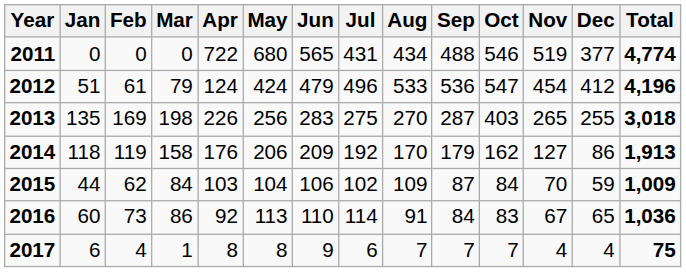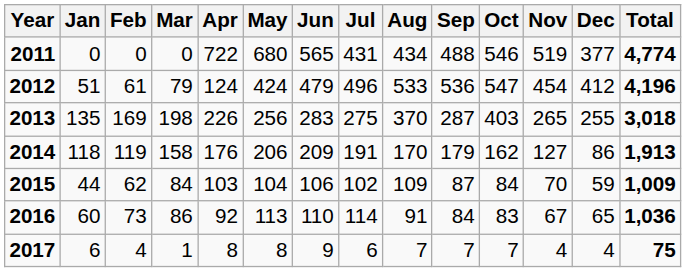 <table class=wikitable>
 <tr>
 <th>Year</th>
 <th>Jan</th>
 <th>Feb</th>
 <th>Mar</th>
 <th>Apr</th>
 <th>May</th>
 <th>Jun</th>
 <th>Jul</th>
 <th>Aug</th>
 <th>Sep</th>
 <th>Oct</th>
 <th>Nov</th>
 <th>Dec</th>
 <th>Total</th>
 </tr>
 <tr align=right>
 <td><strong>2011</strong></td>
 <td>0</td>
 <td>0</td>
 <td>0</td>
 <td>722</td>
 <td>680</td>
 <td>565</td>
 <td>431</td>
 <td>434</td>
 <td>488</td>
 <td>546</td>
 <td>519</td>
 <td>377</td>
 <td><strong>4,774</strong></td>
 </tr>
 <tr align=right>
 <td><strong>2012</strong></td>
 <td>51</td>
 <td>61</td>
 <td>79</td>
 <td>124</td>
 <td>424</td>
 <td>479</td>
 <td>496</td>
 <td>533</td>
 <td>536</td>
 <td>547</td>
 <td>454</td>
 <td>412</td>
 <td><strong>4,196</strong></td>
 </tr>
 <tr align=right>
 <td><strong>2013</strong></td>
 <td>135</td>
 <td>169</td>
 <td>198</td>
 <td>226</td>
 <td>256</td>
 <td>283</td>
 <td>275</td>
-<td>270</td>
+<td>370</td>
 <td>287</td>
 <td>403</td>
 <td>265</td>
 <td>255</td>
 <td><strong>3,018</strong></td>
 </tr>
 <tr align=right>
 <td><strong>2014</strong></td>
 <td>118</td>
 <td>119</td>
 <td>158</td>
 <td>176</td>
 <td>206</td>
 <td>209</td>
-<td>192</td>
+<td>191</td>
 <td>170</td>
 <td>179</td>
 <td>162</td>
 <td>127</td>
 <td>86</td>
 <td><strong>1,913</strong></td>
 </tr>
 <tr align=right>
 <td><strong>2015</strong></td>
 <td>44</td>
 <td>62</td>
 <td>84</td>
 <td>103</td>
 <td>104</td>
 <td>106</td>
 <td>102</td>
 <td>109</td>
 <td>87</td>
 <td>84</td>
 <td>70</td>
 <td>59</td>
 <td><strong>1,009</strong></td>
 </tr>
 <tr align=right>
 <td><strong>2016</strong></td>
 <td>60</td>
 <td>73</td>
 <td>86</td>
 <td>92</td>
 <td>113</td>
 <td>110</td>
 <td>114</td>
 <td>91</td>
 <td>84</td>
 <td>83</td>
 <td>67</td>
 <td>65</td>
 <td><strong>1,036</strong></td>
 </tr>
 <tr align=right>
 <td><strong>2017</strong></td>
 <td>6</td>
 <td>4</td>
 <td>1</td>
 <td>8</td>
 <td>8</td>
 <td>9</td>
 <td>6</td>
 <td>7</td>
 <td>7</td>
 <td>7</td>
 <td>4</td>
 <td>4</td>
 <td><strong>75</strong></td>
 </tr>
 </table>
